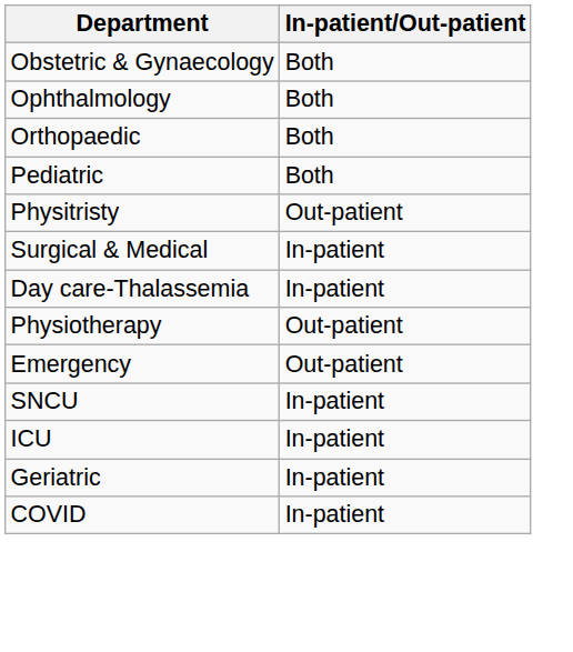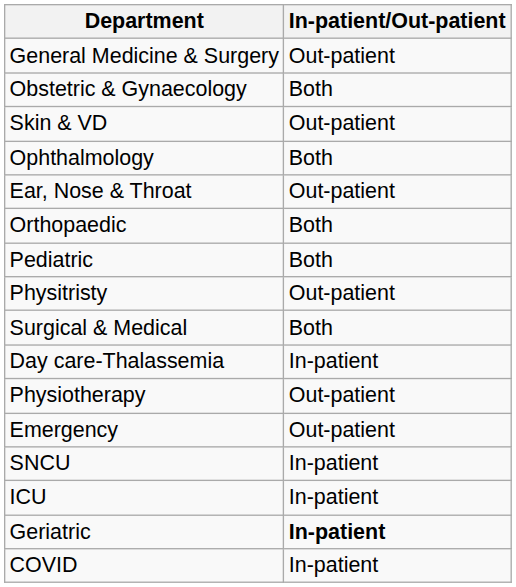 <table class="wikitable sortable">
 <tr>
 <th>Department</th>
 <th>In-patient/Out-patient</th>
 </tr>
 <tr>
+<td>General Medicine & Surgery</td>
+<td>Out-patient</td>
+</tr>
+<tr>
 <td>Obstetric & Gynaecology</td>
 <td>Both</td>
 </tr>
 <tr>
+<td>Skin & VD</td>
+<td>Out-patient</td>
+</tr>
+<tr>
 <td>Ophthalmology</td>
 <td>Both</td>
+</tr>
+<tr>
+<td>Ear, Nose & Throat</td>
+<td>Out-patient</td>
 </tr>
 <tr>
 <td>Orthopaedic</td>
 <td>Both</td>
 </tr>
 <tr>
 <td>Pediatric</td>
 <td>Both</td>
 </tr>
 <tr>
 <td>Physitristy</td>
 <td>Out-patient</td>
 </tr>
 <tr>
 <td>Surgical & Medical</td>
-<td>In-patient</td>
+<td>Both</td>
 </tr>
 <tr>
 <td>Day care-Thalassemia</td>
 <td>In-patient</td>
 </tr>
 <tr>
 <td>Physiotherapy</td>
 <td>Out-patient</td>
 </tr>
 <tr>
 <td>Emergency</td>
 <td>Out-patient</td>
 </tr>
 <tr>
 <td>SNCU</td>
 <td>In-patient</td>
 </tr>
 <tr>
 <td>ICU</td>
 <td>In-patient</td>
 </tr>
 <tr>
 <td>Geriatric</td>
-<td>In-patient</td>
+<td><strong>In-patient</strong></td>
 </tr>
 <tr>
 <td>COVID</td>
 <td>In-patient</td>
 </tr>
 </table>
